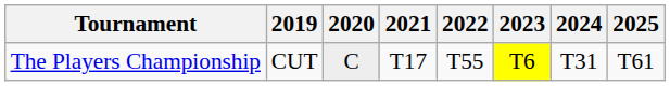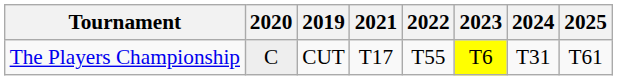 <table class="wikitable" style="font-size:95%;text-align:center;">
 <tr>
 <th>Tournament</th>
+<th>2020</th>
 <th>2019</th>
-<th>2020</th>
 <th>2021</th>
 <th>2022</th>
 <th>2023</th>
 <th>2024</th>
 <th>2025</th>
 </tr>
 <tr>
 <td align=left><a href='#'>The Players Championship</a></td>
+<td style="background:#eeeeee;">C</td>
 <td>CUT</td>
-<td style="background:#eeeeee;">C</td>
 <td>T17</td>
 <td>T55</td>
 <td style="background:yellow;">T6</td>
 <td>T31</td>
 <td>T61</td>
 </tr>
 </table>
